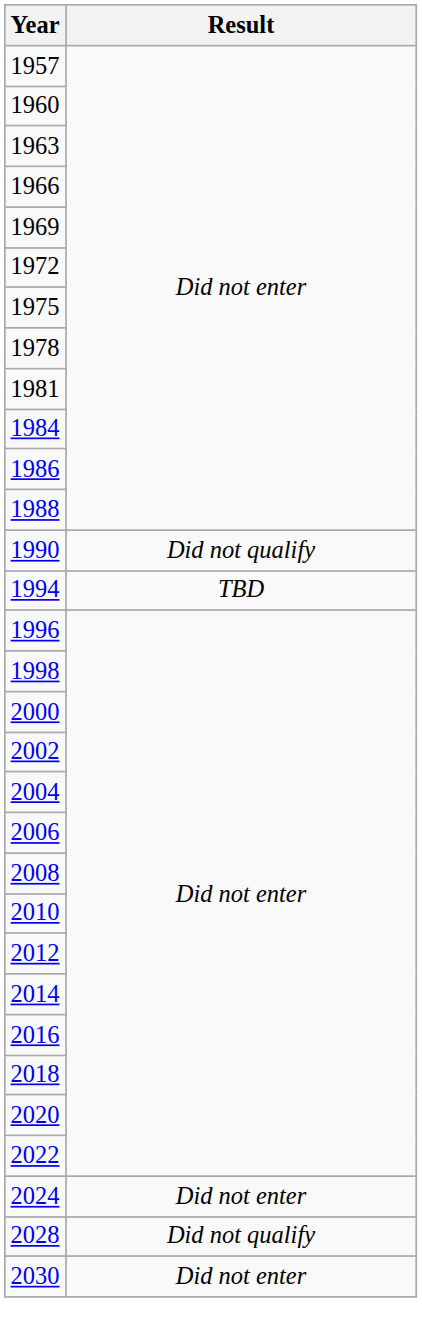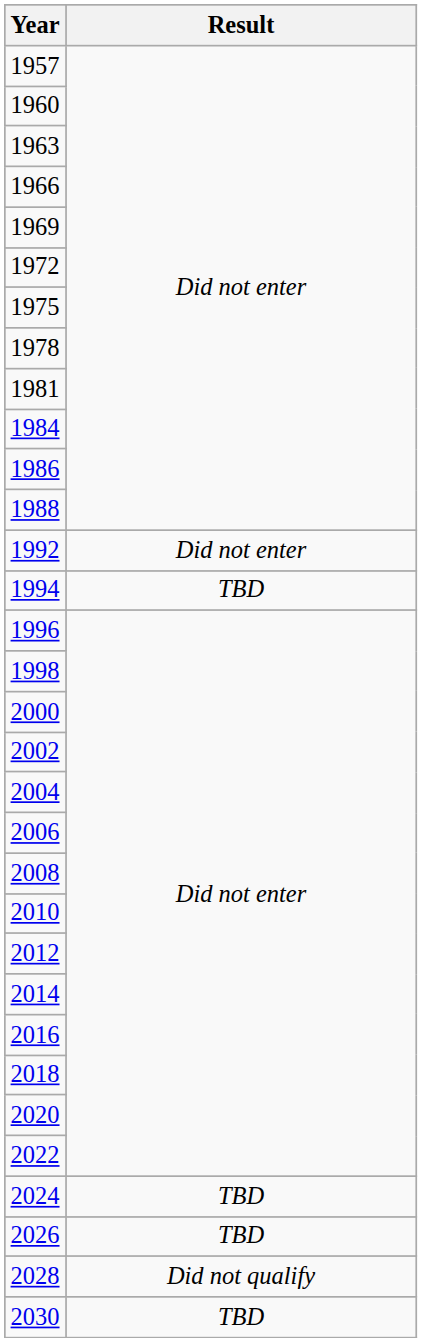 <table class="wikitable" style="text-align: center; font-size:90%">
 <tr>
 <th>Year</th>
 <th style="width:200px">Result</th>
 </tr>
 <tr>
 <td> 1957</td>
 <td rowspan="12"><em>Did not enter</em></td>
 </tr>
 <tr>
 <td> 1960</td>
 </tr>
 <tr>
 <td> 1963</td>
 </tr>
 <tr>
 <td> 1966</td>
 </tr>
 <tr>
 <td> 1969</td>
 </tr>
 <tr>
 <td> 1972</td>
 </tr>
 <tr>
 <td> 1975</td>
 </tr>
 <tr>
 <td> 1978</td>
 </tr>
 <tr>
 <td> 1981</td>
 </tr>
 <tr>
 <td> <a href='#'>1984</a></td>
 </tr>
 <tr>
 <td> <a href='#'>1986</a></td>
 </tr>
 <tr>
 <td> <a href='#'>1988</a></td>
 </tr>
 <tr>
-<td> <a href='#'>1990</a></td>
-<td><em>Did not qualify</em></td>
+<td> <a href='#'>1992</a></td>
+<td><em>Did not enter</em></td>
 </tr>
 <tr>
 <td> <a href='#'>1994</a></td>
 <td><em>TBD</em></td>
 </tr>
 <tr>
 <td> <a href='#'>1996</a></td>
 <td rowspan="14"><em>Did not enter</em></td>
 </tr>
 <tr>
 <td> <a href='#'>1998</a></td>
 </tr>
 <tr>
 <td> <a href='#'>2000</a></td>
 </tr>
 <tr>
 <td> <a href='#'>2002</a></td>
 </tr>
 <tr>
 <td> <a href='#'>2004</a></td>
 </tr>
 <tr>
 <td> <a href='#'>2006</a></td>
 </tr>
 <tr>
 <td> <a href='#'>2008</a></td>
 </tr>
 <tr>
 <td> <a href='#'>2010</a></td>
 </tr>
 <tr>
 <td> <a href='#'>2012</a></td>
 </tr>
 <tr>
 <td> <a href='#'>2014</a></td>
 </tr>
 <tr>
 <td> <a href='#'>2016</a></td>
 </tr>
 <tr>
 <td> <a href='#'>2018</a></td>
 </tr>
 <tr>
 <td> <a href='#'>2020</a></td>
 </tr>
 <tr>
 <td> <a href='#'>2022</a></td>
 </tr>
 <tr>
 <td> <a href='#'>2024</a></td>
-<td><em>Did not enter</em></td>
+<td><em>TBD</em></td>
+</tr>
+<tr>
+<td> <a href='#'>2026</a></td>
+<td><em>TBD</em></td>
 </tr>
 <tr>
 <td> <a href='#'>2028</a></td>
 <td><em>Did not qualify</em></td>
 </tr>
 <tr>
 <td> <a href='#'>2030</a></td>
-<td><em>Did not enter</em></td>
+<td><em>TBD</em></td>
 </tr>
 </table>
